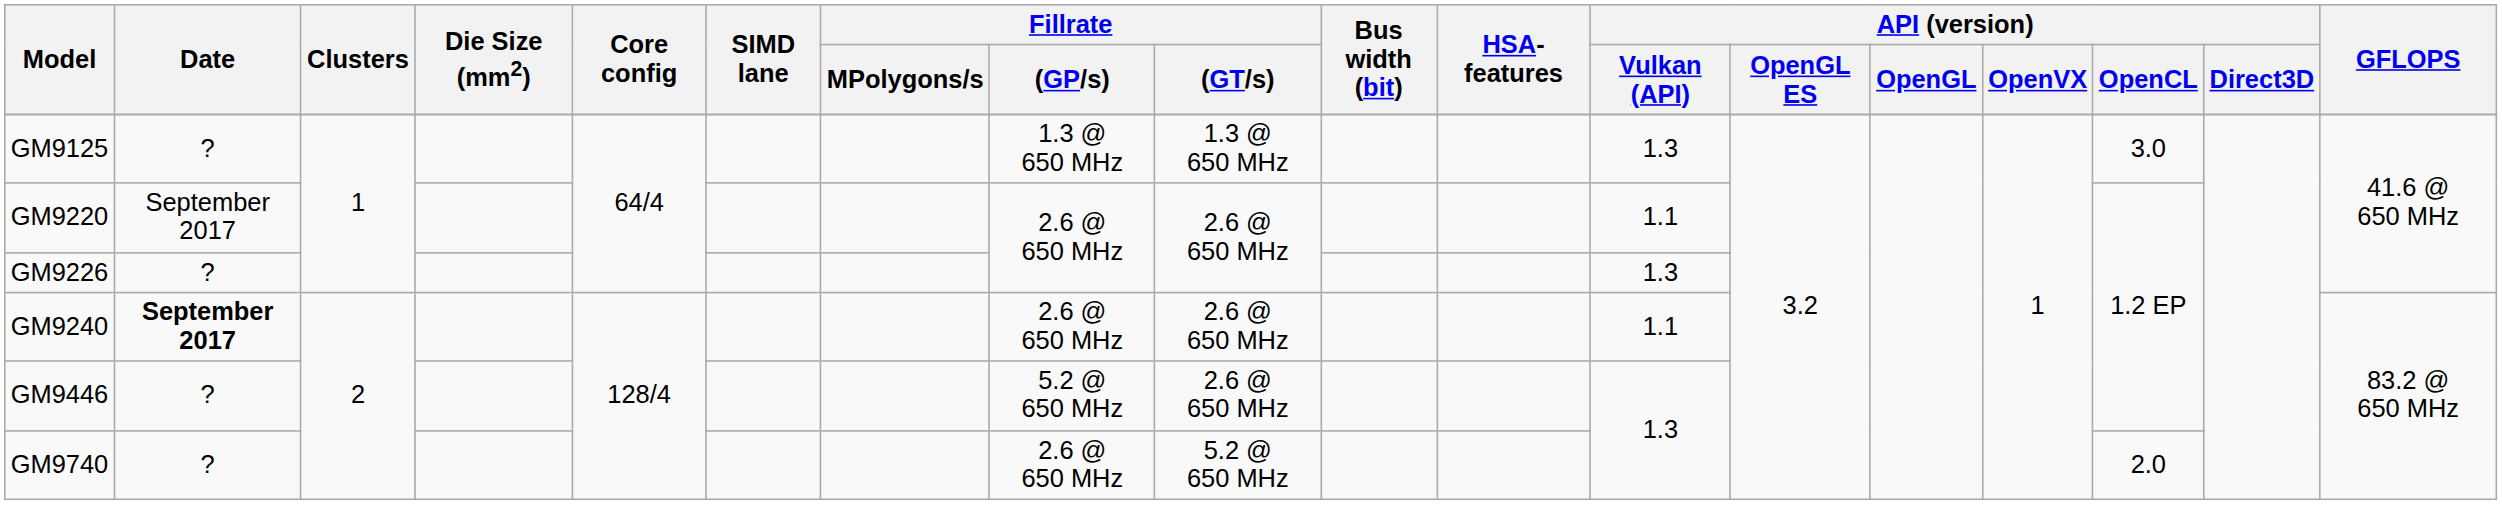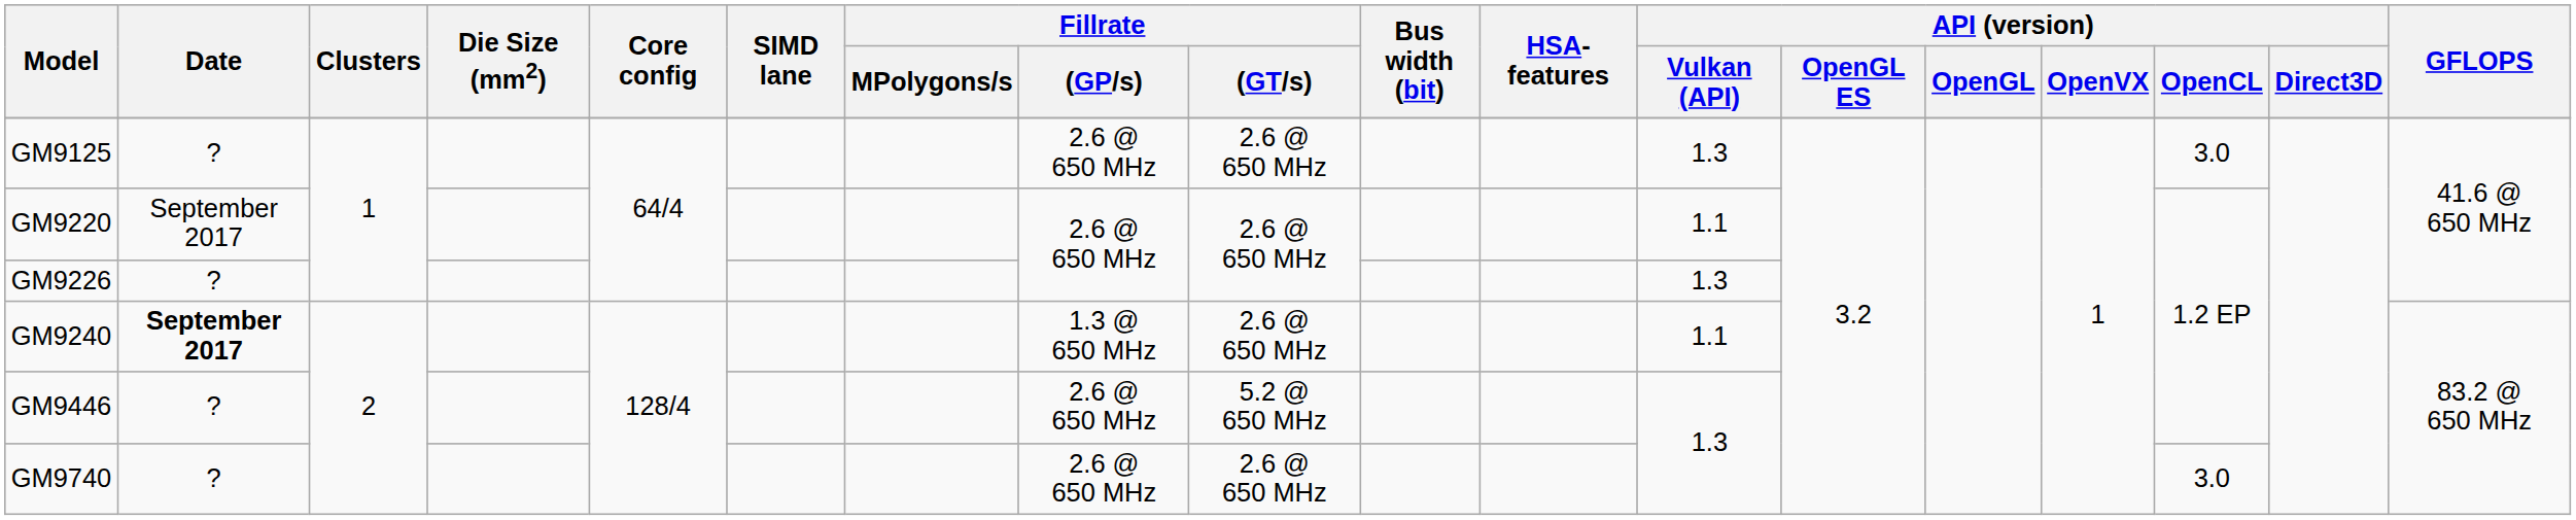 <table class="wikitable" style="text-align: center;">
 <tr>
 <th rowspan=2>Model</th>
 <th rowspan=2>Date</th>
 <th rowspan=2>Clusters</th>
 <th rowspan=2>Die Size (mm<sup>2</sup>)</th>
 <th rowspan=2>Core config</th>
 <th rowspan=2>SIMD lane</th>
 <th colspan=3><a href='#'>Fillrate</a></th>
 <th rowspan=2>Bus width<br>(<a href='#'>bit</a>)</th>
 <th rowspan=2><a href='#'>HSA</a>-features</th>
 <th colspan=6><a href='#'>API</a> (version)</th>
 <th rowspan="2"><a href='#'>GFLOPS</a></th>
 </tr>
 <tr>
 <th>MPolygons/s</th>
 <th>(<a href='#'>GP</a>/s)</th>
 <th>(<a href='#'>GT</a>/s)</th>
 <th><a href='#'>Vulkan (API)</a></th>
 <th><a href='#'>OpenGL ES</a></th>
 <th><a href='#'>OpenGL</a></th>
 <th><a href='#'>OpenVX</a></th>
 <th><a href='#'>OpenCL</a></th>
 <th><a href='#'>Direct3D</a></th>
 </tr>
 <tr>
 </tr>
 <tr>
 <td>GM9125</td>
 <td>?</td>
 <td rowspan="3">1</td>
 <td></td>
 <td rowspan="3">64/4</td>
 <td></td>
 <td></td>
-<td>1.3 @ 650 MHz</td>
-<td>1.3 @ 650 MHz</td>
+<td>2.6 @ 650 MHz</td>
+<td>2.6 @ 650 MHz</td>
 <td></td>
 <td></td>
 <td>1.3</td>
 <td rowspan="6">3.2</td>
 <td rowspan="6"></td>
 <td rowspan="6">1</td>
 <td>3.0</td>
 <td rowspan="6"></td>
 <td rowspan="3">41.6 @ 650 MHz</td>
 </tr>
 <tr>
 <td>GM9220</td>
 <td>September 2017</td>
 <td></td>
 <td></td>
 <td></td>
 <td rowspan="2">2.6 @ 650 MHz</td>
 <td rowspan="2">2.6 @ 650 MHz</td>
 <td></td>
 <td></td>
 <td>1.1</td>
 <td rowspan="4">1.2 EP</td>
 </tr>
 <tr>
 <td>GM9226</td>
 <td>?</td>
 <td></td>
 <td></td>
 <td></td>
 <td></td>
 <td></td>
 <td>1.3</td>
 </tr>
 <tr>
 <td>GM9240</td>
 <td><strong>September 2017</strong></td>
 <td rowspan="3">2</td>
 <td></td>
 <td rowspan="3">128/4</td>
 <td></td>
 <td></td>
-<td>2.6 @ 650 MHz</td>
+<td>1.3 @ 650 MHz</td>
 <td>2.6 @ 650 MHz</td>
 <td></td>
 <td></td>
 <td>1.1</td>
 <td rowspan="3">83.2 @ 650 MHz</td>
 </tr>
 <tr>
 <td>GM9446</td>
 <td>?</td>
 <td></td>
 <td></td>
 <td></td>
+<td>2.6 @ 650 MHz</td>
 <td>5.2 @ 650 MHz</td>
-<td>2.6 @ 650 MHz</td>
 <td></td>
 <td></td>
 <td rowspan="3">1.3</td>
 </tr>
 <tr>
 <td>GM9740</td>
 <td>?</td>
 <td></td>
 <td></td>
 <td></td>
 <td>2.6 @ 650 MHz</td>
-<td>5.2 @ 650 MHz</td>
+<td>2.6 @ 650 MHz</td>
 <td></td>
 <td></td>
-<td>2.0</td>
+<td>3.0</td>
 </tr>
 </table>
